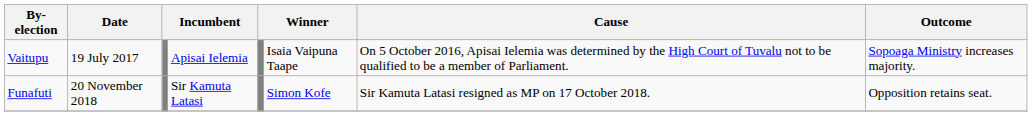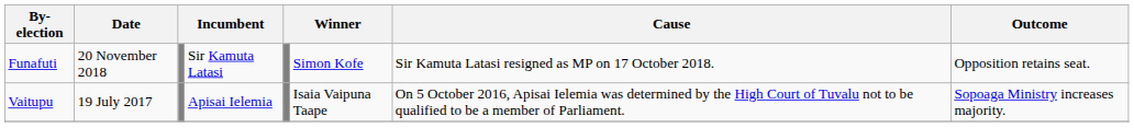 <table class="wikitable">
 <tr>
 <th>By-election</th>
 <th>Date</th>
 <th colspan=2>Incumbent</th>
 <th colspan=2>Winner</th>
 <th>Cause</th>
 <th>Outcome</th>
+</tr>
+<tr>
+<td><a href='#'>Funafuti</a></td>
+<td>20 November 2018</td>
+<td style="background-color: #808080;"></td>
+<td>Sir <a href='#'>Kamuta Latasi</a></td>
+<td style="background-color: #808080;"></td>
+<td><a href='#'>Simon Kofe</a></td>
+<td>Sir Kamuta Latasi resigned as MP on 17 October 2018.</td>
+<td>Opposition retains seat.</td>
 </tr>
 <tr>
 <td><a href='#'>Vaitupu</a></td>
 <td>19 July 2017</td>
 <td style="background-color: #808080;"></td>
 <td><a href='#'>Apisai Ielemia</a></td>
 <td style="background-color: #808080;"></td>
 <td>Isaia Vaipuna Taape</td>
 <td>On 5 October 2016, Apisai Ielemia was determined by the <a href='#'>High Court of Tuvalu</a> not to be qualified to be a member of Parliament.</td>
 <td><a href='#'>Sopoaga Ministry</a> increases majority.</td>
 </tr>
-<tr>
-<td><a href='#'>Funafuti</a></td>
-<td>20 November 2018</td>
-<td style="background-color: #808080;"></td>
-<td>Sir <a href='#'>Kamuta Latasi</a></td>
-<td style="background-color: #808080;"></td>
-<td><a href='#'>Simon Kofe</a></td>
-<td>Sir Kamuta Latasi resigned as MP on 17 October 2018.</td>
-<td>Opposition retains seat.</td>
-</tr>
 <tr bgcolor=D3D3D3>
 </tr>
 <tr>
 </tr>
 </table>
